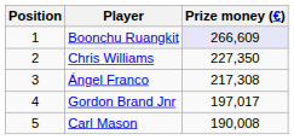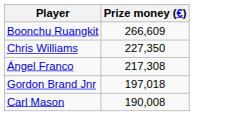 <table class=wikitable>
 <tr>
-<th>Position</th>
 <th>Player</th>
 <th>Prize money (<a href='#'>€</a>)</th>
 </tr>
 <tr>
-<td align=center>1</td>
 <td> <a href='#'>Boonchu Ruangkit</a></td>
-<td align=center style="background: lavender;">266,609</td>
+<td align=center>266,609</td>
 </tr>
 <tr>
-<td align=center>2</td>
 <td> <a href='#'>Chris Williams</a></td>
 <td align=center>227,350</td>
 </tr>
 <tr>
-<td align=center>3</td>
 <td> <a href='#'>Ángel Franco</a></td>
 <td align=center>217,308</td>
 </tr>
 <tr>
-<td align=center>4</td>
 <td> <a href='#'>Gordon Brand Jnr</a></td>
-<td align=center>197,017</td>
+<td align=center>197,018</td>
 </tr>
 <tr>
-<td align=center>5</td>
 <td> <a href='#'>Carl Mason</a></td>
 <td align=center>190,008</td>
 </tr>
 </table>
